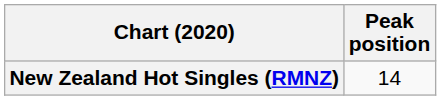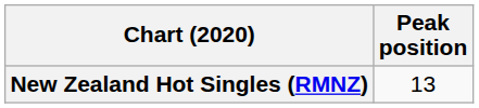 <table class="wikitable plainrowheaders" style="text-align:center">
 <tr>
 <th scope="col">Chart (2020)</th>
 <th scope="col">Peak<br>position</th>
 </tr>
 <tr>
 <th scope="row">New Zealand Hot Singles (<a href='#'>RMNZ</a>)</th>
-<td>14</td>
+<td>13</td>
 </tr>
 </table>
